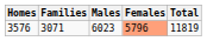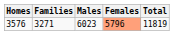 <table class="wikitable">
 <tr>
 <th>Homes</th>
 <th>Families</th>
 <th>Males</th>
 <th>Females</th>
 <th>Total</th>
 </tr>
 <tr>
 <td>3576</td>
-<td>3071</td>
+<td>3271</td>
 <td>6023</td>
 <td style="background: lightsalmon;">5796</td>
 <td>11819</td>
 </tr>
 </table>
